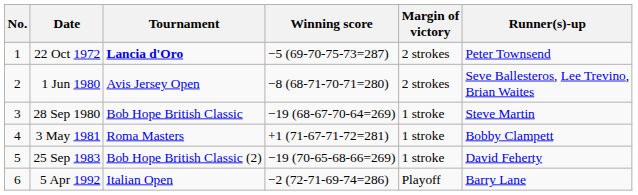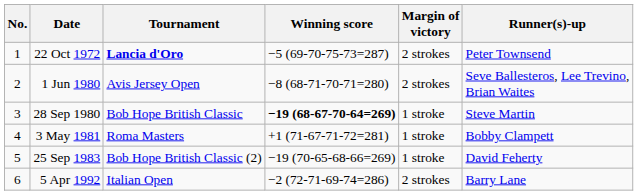 <table class="wikitable" style="font-size:95%;">
 <tr>
 <th>No.</th>
 <th>Date</th>
 <th>Tournament</th>
 <th>Winning score</th>
 <th>Margin of<br>victory</th>
 <th>Runner(s)-up</th>
 </tr>
 <tr>
 <td align=center>1</td>
 <td align=right>22 Oct <a href='#'>1972</a></td>
 <td><strong><a href='#'>Lancia d'Oro</a></strong></td>
 <td>−5 (69-70-75-73=287)</td>
 <td>2 strokes</td>
 <td> <a href='#'>Peter Townsend</a></td>
 </tr>
 <tr>
 <td align=center>2</td>
 <td align=right>1 Jun <a href='#'>1980</a></td>
 <td><a href='#'>Avis Jersey Open</a></td>
 <td>−8 (68-71-70-71=280)</td>
 <td>2 strokes</td>
 <td> <a href='#'>Seve Ballesteros</a>,  <a href='#'>Lee Trevino</a>,<br> <a href='#'>Brian Waites</a></td>
 </tr>
 <tr>
 <td align=center>3</td>
 <td align=right>28 Sep 1980</td>
 <td><a href='#'>Bob Hope British Classic</a></td>
-<td>−19 (68-67-70-64=269)</td>
+<td><strong>−19 (68-67-70-64=269)</strong></td>
 <td>1 stroke</td>
 <td> <a href='#'>Steve Martin</a></td>
 </tr>
 <tr>
 <td align=center>4</td>
 <td align=right>3 May <a href='#'>1981</a></td>
 <td><a href='#'>Roma Masters</a></td>
 <td>+1 (71-67-71-72=281)</td>
 <td>1 stroke</td>
 <td> <a href='#'>Bobby Clampett</a></td>
 </tr>
 <tr>
 <td align=center>5</td>
 <td align=right>25 Sep <a href='#'>1983</a></td>
 <td><a href='#'>Bob Hope British Classic</a> (2)</td>
 <td>−19 (70-65-68-66=269)</td>
 <td>1 stroke</td>
 <td> <a href='#'>David Feherty</a></td>
 </tr>
 <tr>
 <td align=center>6</td>
 <td align=right>5 Apr <a href='#'>1992</a></td>
 <td><a href='#'>Italian Open</a></td>
 <td>−2 (72-71-69-74=286)</td>
-<td>Playoff</td>
+<td>2 strokes</td>
 <td> <a href='#'>Barry Lane</a></td>
 </tr>
 </table>
